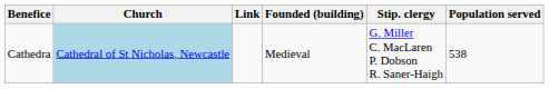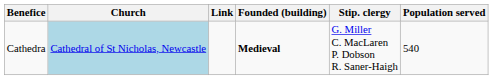 <table class="wikitable">
 <tr>
 <th>Benefice</th>
 <th>Church</th>
 <th>Link</th>
 <th>Founded (building)</th>
 <th>Stip. clergy</th>
 <th>Population served</th>
 </tr>
 <tr>
 <td>Cathedra</td>
 <td style="background: lightblue;"><a href='#'>Cathedral of St Nicholas, Newcastle</a></td>
 <td></td>
-<td>Medieval</td>
+<td><strong>Medieval</strong></td>
 <td><a href='#'>G. Miller</a><br>C. MacLaren<br>P. Dobson<br>R. Saner-Haigh</td>
-<td>538</td>
+<td>540</td>
 </tr>
 </table>
